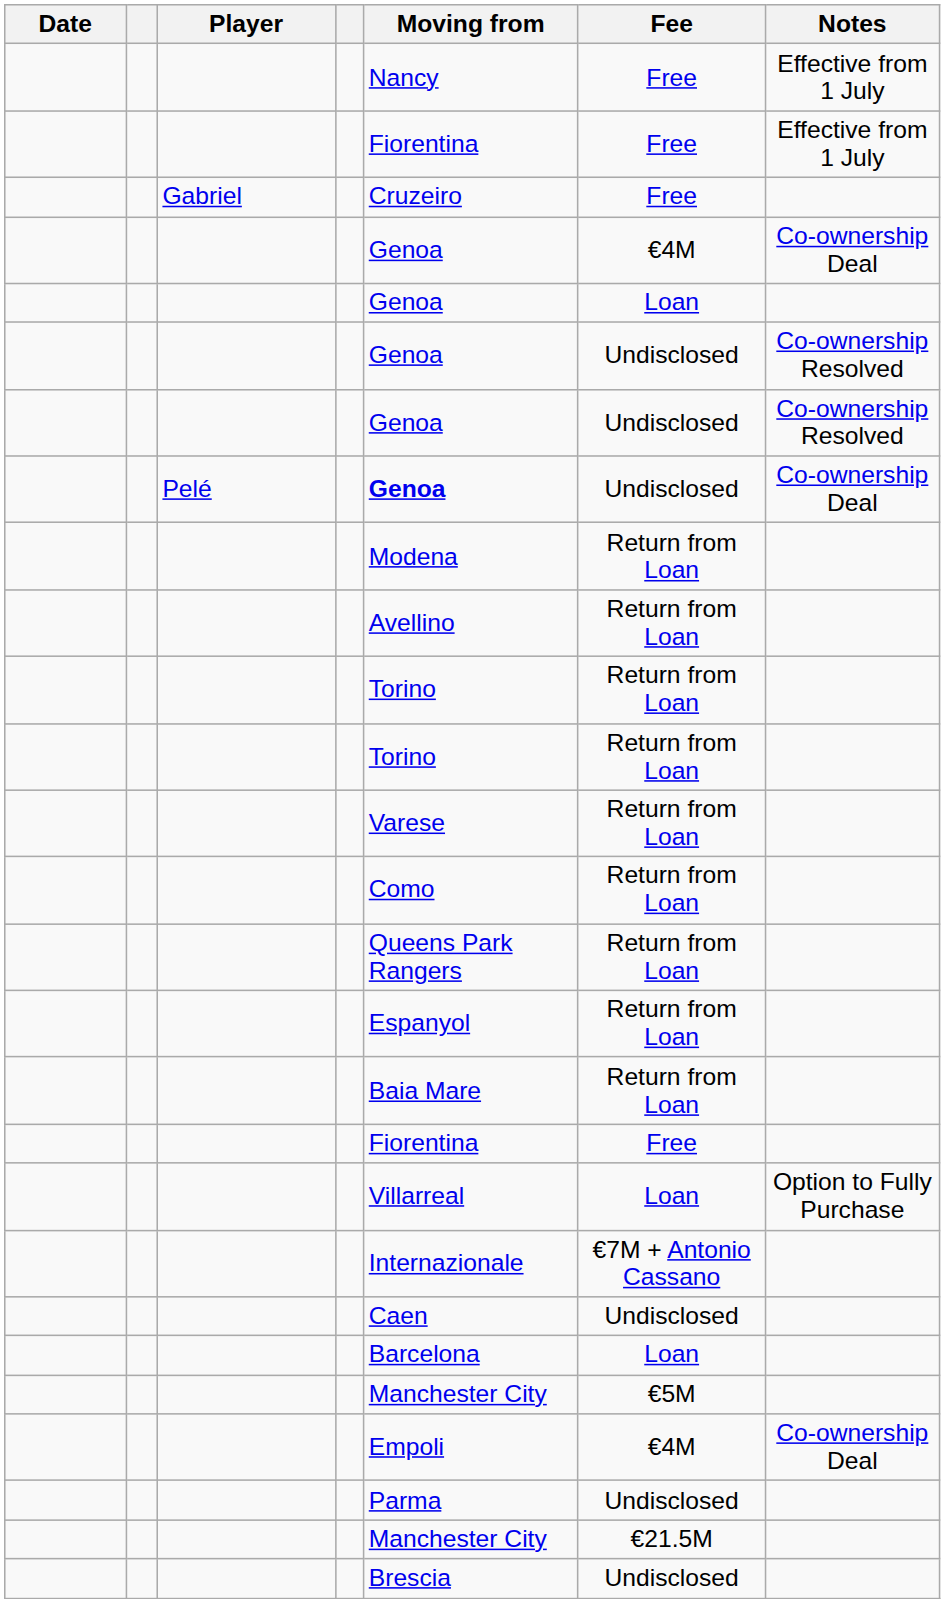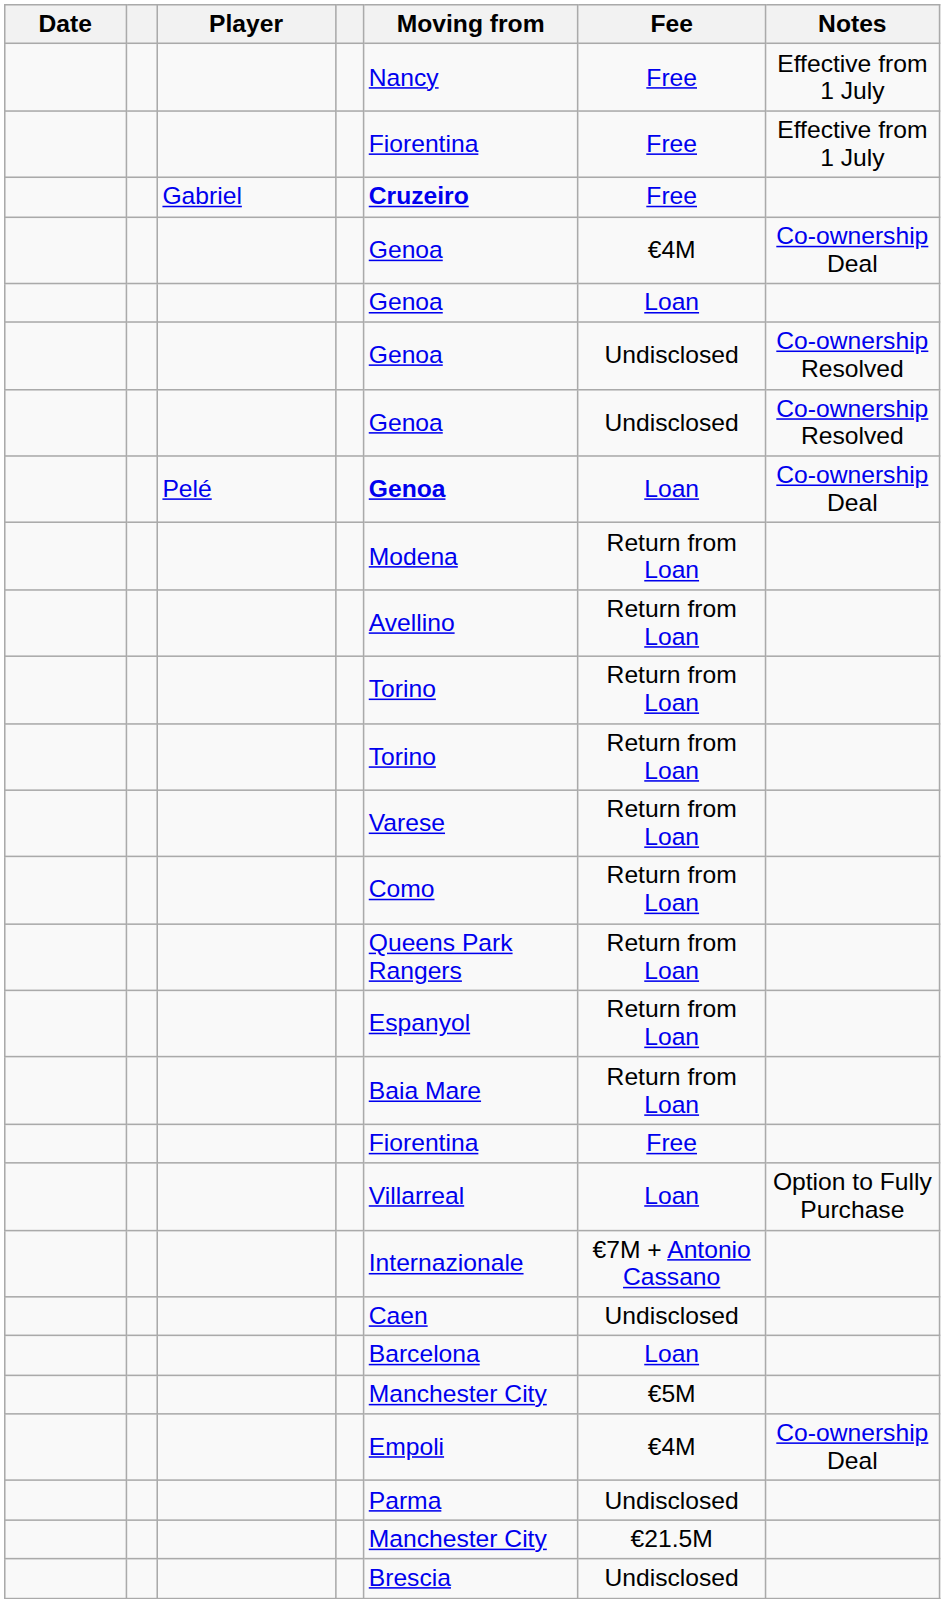 <table class="wikitable sortable">
 <tr>
 <th style="width:120px;">Date</th>
 <th style="width:30px;"></th>
 <th style="width:185px;">Player</th>
 <th style="width:25px;"></th>
 <th style="width:175px;">Moving from</th>
 <th style="width:150px;" class="unsortable">Fee</th>
 <th style="width:150px;" class="unsortable">Notes</th>
 </tr>
 <tr>
 <td></td>
 <td align=center></td>
 <td> </td>
 <td></td>
 <td> <a href='#'>Nancy</a></td>
 <td align=center><a href='#'>Free</a></td>
 <td align=center>Effective from 1 July</td>
 </tr>
 <tr>
 <td></td>
 <td align=center></td>
 <td> </td>
 <td></td>
 <td> <a href='#'>Fiorentina</a></td>
 <td align=center><a href='#'>Free</a></td>
 <td align=center>Effective from 1 July</td>
 </tr>
 <tr>
 <td></td>
 <td align=center></td>
 <td> <a href='#'>Gabriel</a></td>
 <td></td>
-<td> <a href='#'>Cruzeiro</a></td>
+<td><strong> <a href='#'>Cruzeiro</a></strong></td>
 <td align=center><a href='#'>Free</a></td>
 <td align=center></td>
 </tr>
 <tr>
 <td></td>
 <td align=center></td>
 <td> </td>
 <td></td>
 <td> <a href='#'>Genoa</a></td>
 <td align=center>€4M</td>
 <td align=center><a href='#'>Co-ownership</a> Deal</td>
 </tr>
 <tr>
 <td></td>
 <td align=center></td>
 <td> </td>
 <td></td>
 <td> <a href='#'>Genoa</a></td>
 <td align=center><a href='#'>Loan</a></td>
 <td align=center></td>
 </tr>
 <tr>
 <td></td>
 <td align=center></td>
 <td> </td>
 <td></td>
 <td> <a href='#'>Genoa</a></td>
 <td align=center>Undisclosed</td>
 <td align=center><a href='#'>Co-ownership</a> Resolved</td>
 </tr>
 <tr>
 <td></td>
 <td align=center></td>
 <td> </td>
 <td></td>
 <td> <a href='#'>Genoa</a></td>
 <td align=center>Undisclosed</td>
 <td align=center><a href='#'>Co-ownership</a> Resolved</td>
 </tr>
 <tr>
 <td></td>
 <td align=center></td>
 <td> <a href='#'>Pelé</a></td>
 <td></td>
 <td><strong> <a href='#'>Genoa</a></strong></td>
-<td align=center>Undisclosed</td>
+<td align=center><a href='#'>Loan</a></td>
 <td align=center><a href='#'>Co-ownership</a> Deal</td>
 </tr>
 <tr>
 <td></td>
 <td align=center></td>
 <td> </td>
 <td></td>
 <td> <a href='#'>Modena</a></td>
 <td align=center>Return from <a href='#'>Loan</a></td>
 <td align=center></td>
 </tr>
 <tr>
 <td></td>
 <td align=center></td>
 <td> </td>
 <td></td>
 <td> <a href='#'>Avellino</a></td>
 <td align=center>Return from <a href='#'>Loan</a></td>
 <td align=center></td>
 </tr>
 <tr>
 <td></td>
 <td align=center></td>
 <td> </td>
 <td></td>
 <td> <a href='#'>Torino</a></td>
 <td align=center>Return from <a href='#'>Loan</a></td>
 <td align=center></td>
 </tr>
 <tr>
 <td></td>
 <td align=center></td>
 <td> </td>
 <td></td>
 <td> <a href='#'>Torino</a></td>
 <td align=center>Return from <a href='#'>Loan</a></td>
 <td align=center></td>
 </tr>
 <tr>
 <td></td>
 <td align=center></td>
 <td> </td>
 <td></td>
 <td> <a href='#'>Varese</a></td>
 <td align=center>Return from <a href='#'>Loan</a></td>
 <td align=center></td>
 </tr>
 <tr>
 <td></td>
 <td align=center></td>
 <td> </td>
 <td></td>
 <td> <a href='#'>Como</a></td>
 <td align=center>Return from <a href='#'>Loan</a></td>
 <td align=center></td>
 </tr>
 <tr>
 <td></td>
 <td align=center></td>
 <td> </td>
 <td></td>
 <td> <a href='#'>Queens Park Rangers</a></td>
 <td align=center>Return from <a href='#'>Loan</a></td>
 <td align=center></td>
 </tr>
 <tr>
 <td></td>
 <td align=center></td>
 <td> </td>
 <td></td>
 <td> <a href='#'>Espanyol</a></td>
 <td align=center>Return from <a href='#'>Loan</a></td>
 <td align=center></td>
 </tr>
 <tr>
 <td></td>
 <td align=center></td>
 <td> </td>
 <td></td>
 <td> <a href='#'>Baia Mare</a></td>
 <td align=center>Return from <a href='#'>Loan</a></td>
 <td align=center></td>
 </tr>
 <tr>
 <td></td>
 <td align=center></td>
 <td> </td>
 <td></td>
 <td> <a href='#'>Fiorentina</a></td>
 <td align=center><a href='#'>Free</a></td>
 <td align=center></td>
 </tr>
 <tr>
 <td></td>
 <td align=center></td>
 <td> </td>
 <td></td>
 <td> <a href='#'>Villarreal</a></td>
 <td align=center><a href='#'>Loan</a></td>
 <td align=center>Option to Fully Purchase</td>
 </tr>
 <tr>
 <td></td>
 <td align=center></td>
 <td> </td>
 <td></td>
 <td> <a href='#'>Internazionale</a></td>
 <td align=center>€7M + <a href='#'>Antonio Cassano</a></td>
 <td align=center></td>
 </tr>
 <tr>
 <td></td>
 <td align=center></td>
 <td> </td>
 <td></td>
 <td> <a href='#'>Caen</a></td>
 <td align=center>Undisclosed</td>
 <td></td>
 </tr>
 <tr>
 <td></td>
 <td align=center></td>
 <td> </td>
 <td></td>
 <td> <a href='#'>Barcelona</a></td>
 <td align=center><a href='#'>Loan</a></td>
 <td></td>
 </tr>
 <tr>
 <td></td>
 <td align=center></td>
 <td> </td>
 <td></td>
 <td> <a href='#'>Manchester City</a></td>
 <td align=center>€5M</td>
 <td></td>
 </tr>
 <tr>
 <td></td>
 <td align=center></td>
 <td> </td>
 <td></td>
 <td> <a href='#'>Empoli</a></td>
 <td align=center>€4M</td>
 <td align=center><a href='#'>Co-ownership</a> Deal</td>
 </tr>
 <tr>
 <td></td>
 <td align=center></td>
 <td> </td>
 <td></td>
 <td> <a href='#'>Parma</a></td>
 <td align=center>Undisclosed</td>
 <td></td>
 </tr>
 <tr>
 <td></td>
 <td align=center></td>
 <td> </td>
 <td></td>
 <td> <a href='#'>Manchester City</a></td>
 <td align=center>€21.5M</td>
 <td></td>
 </tr>
 <tr>
 <td></td>
 <td align=center></td>
 <td> </td>
 <td></td>
 <td> <a href='#'>Brescia</a></td>
 <td align=center>Undisclosed</td>
 <td></td>
 </tr>
 <tr>
 </tr>
 </table>
